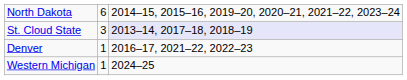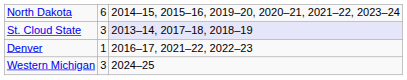 <table class="wikitable">
 <tr>
 <td><a href='#'>North Dakota</a></td>
 <td align=center>6</td>
 <td>2014–15, 2015–16, 2019–20, 2020–21, 2021–22, 2023–24</td>
 </tr>
 <tr>
 <td><a href='#'>St. Cloud State</a></td>
 <td align=center>3</td>
 <td style="background: lavender;">2013–14, 2017–18, 2018–19</td>
 </tr>
 <tr>
 <td><a href='#'>Denver</a></td>
 <td align=center>1</td>
 <td>2016–17, 2021–22, 2022–23</td>
 </tr>
 <tr>
 <td><a href='#'>Western Michigan</a></td>
-<td align=center>1</td>
+<td align=center>3</td>
 <td>2024–25</td>
 </tr>
 </table>
